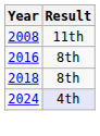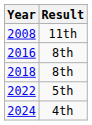 <table class="wikitable" style="text-align: center">
 <tr>
 <th>Year</th>
 <th>Result</th>
 </tr>
 <tr>
 <td><a href='#'>2008</a></td>
 <td>11th</td>
 </tr>
 <tr>
 <td><a href='#'>2016</a></td>
 <td>8th</td>
 </tr>
 <tr>
 <td><a href='#'>2018</a></td>
 <td>8th</td>
 </tr>
 <tr>
+<td><a href='#'>2022</a></td>
+<td>5th</td>
+</tr>
+<tr>
 <td><a href='#'>2024</a></td>
-<td style="background: lavender;">4th</td>
+<td>4th</td>
 </tr>
 </table>
